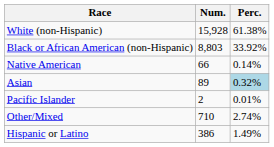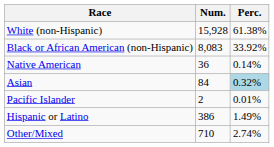 <table class="wikitable">
 <tr>
 <th>Race</th>
 <th>Num.</th>
 <th>Perc.</th>
 </tr>
 <tr>
 <td><a href='#'>White</a> (non-Hispanic)</td>
 <td>15,928</td>
 <td>61.38%</td>
 </tr>
 <tr>
 <td><a href='#'>Black or African American</a> (non-Hispanic)</td>
-<td>8,803</td>
+<td>8,083</td>
 <td>33.92%</td>
 </tr>
 <tr>
 <td><a href='#'>Native American</a></td>
-<td>66</td>
+<td>36</td>
 <td>0.14%</td>
 </tr>
 <tr>
 <td><a href='#'>Asian</a></td>
-<td>89</td>
+<td>84</td>
 <td style="background: lightblue;">0.32%</td>
 </tr>
 <tr>
 <td><a href='#'>Pacific Islander</a></td>
 <td>2</td>
 <td>0.01%</td>
 </tr>
 <tr>
+<td><a href='#'>Hispanic</a> or <a href='#'>Latino</a></td>
+<td>386</td>
+<td>1.49%</td>
+</tr>
+<tr>
 <td><a href='#'>Other/Mixed</a></td>
 <td>710</td>
 <td>2.74%</td>
 </tr>
-<tr>
-<td><a href='#'>Hispanic</a> or <a href='#'>Latino</a></td>
-<td>386</td>
-<td>1.49%</td>
-</tr>
 </table>
